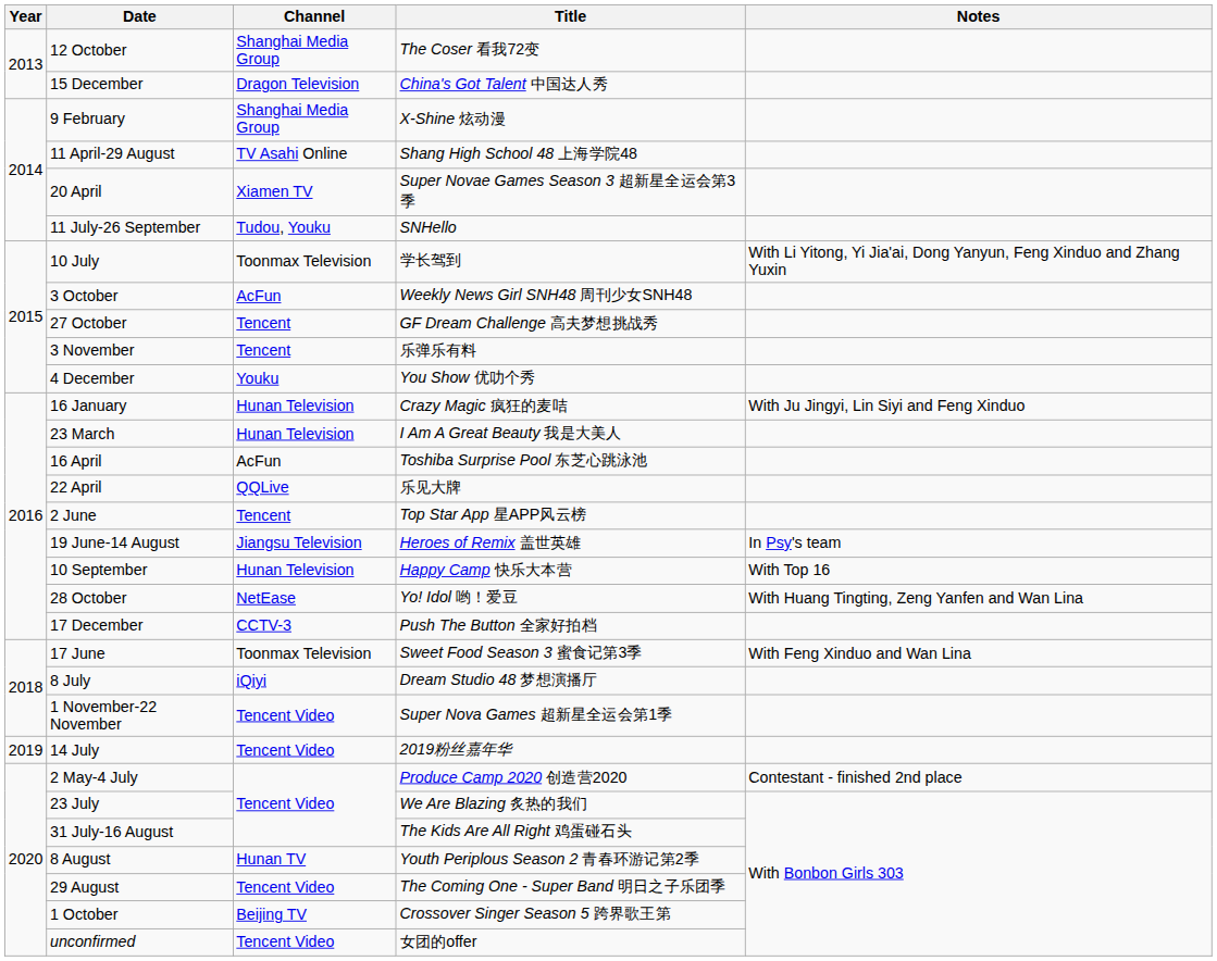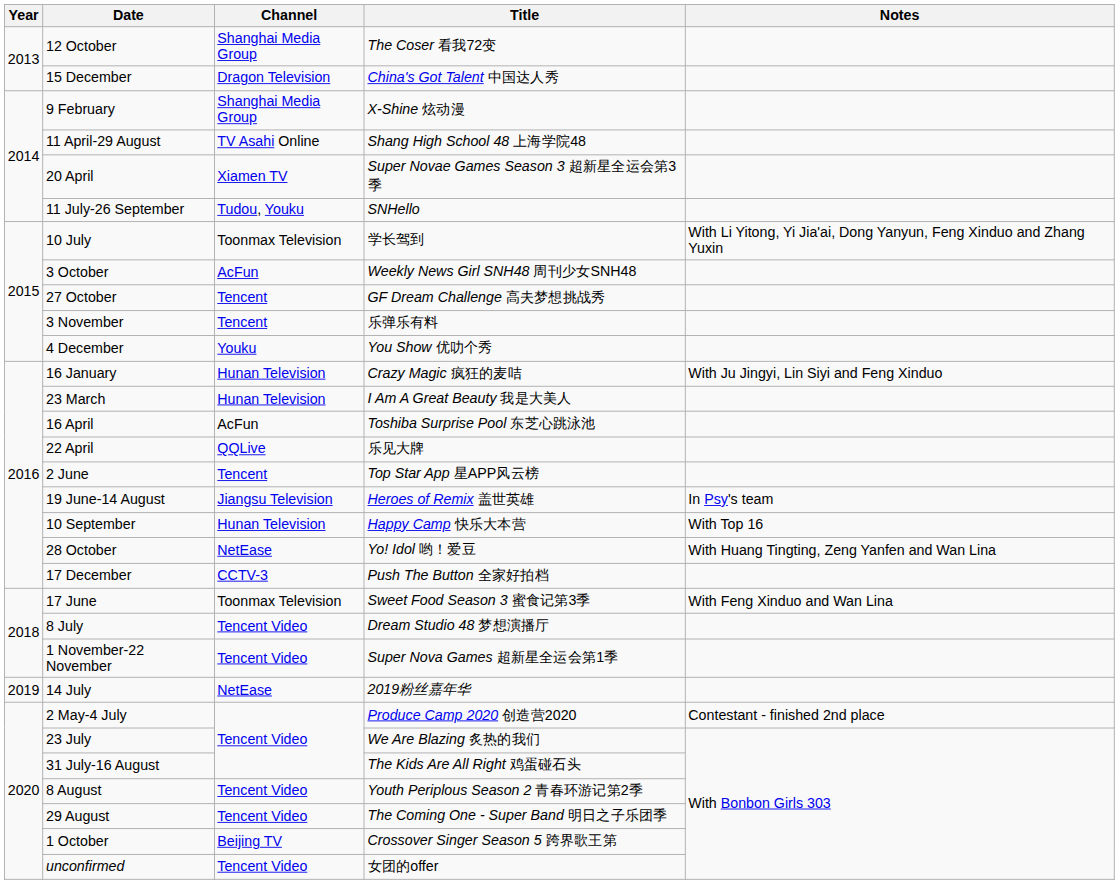 <table class="wikitable">
 <tr>
 <th>Year</th>
 <th>Date</th>
 <th>Channel</th>
 <th>Title</th>
 <th>Notes</th>
 </tr>
 <tr>
 <td rowspan="2">2013</td>
 <td>12 October</td>
 <td><a href='#'>Shanghai Media Group</a></td>
 <td><em>The Coser</em> 看我72变</td>
 <td></td>
 </tr>
 <tr>
 <td>15 December</td>
 <td><a href='#'>Dragon Television</a></td>
 <td><em><a href='#'>China's Got Talent</a></em> 中国达人秀</td>
 <td></td>
 </tr>
 <tr>
 <td rowspan="4">2014</td>
 <td>9 February</td>
 <td><a href='#'>Shanghai Media Group</a></td>
 <td><em>X-Shine</em> 炫动漫</td>
 <td></td>
 </tr>
 <tr>
 <td>11 April-29 August</td>
 <td><a href='#'>TV Asahi</a> Online</td>
 <td><em>Shang High School 48</em> 上海学院48</td>
 <td></td>
 </tr>
 <tr>
 <td>20 April</td>
 <td><a href='#'>Xiamen TV</a></td>
 <td><em>Super Novae Games Season 3</em> 超新星全运会第3季</td>
 <td></td>
 </tr>
 <tr>
 <td>11 July-26 September</td>
 <td><a href='#'>Tudou</a>, <a href='#'>Youku</a></td>
 <td><em>SNHello</em></td>
 <td></td>
 </tr>
 <tr>
 <td rowspan="5">2015</td>
 <td>10 July</td>
 <td>Toonmax Television</td>
 <td>学长驾到</td>
 <td>With Li Yitong, Yi Jia'ai, Dong Yanyun, Feng Xinduo and Zhang Yuxin</td>
 </tr>
 <tr>
 <td>3 October</td>
 <td><a href='#'>AcFun</a></td>
 <td><em>Weekly News Girl SNH48</em> 周刊少女SNH48</td>
 <td></td>
 </tr>
 <tr>
 <td>27 October</td>
 <td><a href='#'>Tencent</a></td>
 <td><em>GF Dream Challenge</em> 高夫梦想挑战秀</td>
 <td></td>
 </tr>
 <tr>
 <td>3 November</td>
 <td><a href='#'>Tencent</a></td>
 <td>乐弹乐有料</td>
 <td></td>
 </tr>
 <tr>
 <td>4 December</td>
 <td><a href='#'>Youku</a></td>
 <td><em>You Show</em> 优叻个秀</td>
 <td></td>
 </tr>
 <tr>
 <td rowspan="9">2016</td>
 <td>16 January</td>
 <td><a href='#'>Hunan Television</a></td>
 <td><em>Crazy Magic</em> 疯狂的麦咭</td>
 <td>With Ju Jingyi, Lin Siyi and Feng Xinduo</td>
 </tr>
 <tr>
 <td>23 March</td>
 <td><a href='#'>Hunan Television</a></td>
 <td><em>I Am A Great Beauty</em> 我是大美人</td>
 <td></td>
 </tr>
 <tr>
 <td>16 April</td>
 <td>AcFun</td>
 <td><em>Toshiba Surprise Pool</em> 东芝心跳泳池</td>
 <td></td>
 </tr>
 <tr>
 <td>22 April</td>
 <td><a href='#'>QQLive</a></td>
 <td>乐见大牌</td>
 <td></td>
 </tr>
 <tr>
 <td>2 June</td>
 <td><a href='#'>Tencent</a></td>
 <td><em>Top Star App</em> 星APP风云榜</td>
 <td></td>
 </tr>
 <tr>
 <td>19 June-14 August</td>
 <td><a href='#'>Jiangsu Television</a></td>
 <td><em><a href='#'>Heroes of Remix</a></em> 盖世英雄</td>
 <td>In <a href='#'>Psy</a>'s team</td>
 </tr>
 <tr>
 <td>10 September</td>
 <td><a href='#'>Hunan Television</a></td>
 <td><em><a href='#'>Happy Camp</a></em> 快乐大本营</td>
 <td>With Top 16</td>
 </tr>
 <tr>
 <td>28 October</td>
 <td><a href='#'>NetEase</a></td>
 <td><em>Yo! Idol</em> 哟！爱豆</td>
 <td>With Huang Tingting, Zeng Yanfen and Wan Lina</td>
 </tr>
 <tr>
 <td>17 December</td>
 <td><a href='#'>CCTV-3</a></td>
 <td><em>Push The Button</em> 全家好拍档</td>
 <td></td>
 </tr>
 <tr>
 <td rowspan="3">2018</td>
 <td>17 June</td>
 <td>Toonmax Television</td>
 <td><em>Sweet Food Season 3</em> 蜜食记第3季</td>
 <td>With Feng Xinduo and Wan Lina</td>
 </tr>
 <tr>
 <td>8 July</td>
-<td><a href='#'>iQiyi</a></td>
+<td><a href='#'>Tencent Video</a></td>
 <td><em>Dream Studio 48</em> 梦想演播厅</td>
 <td></td>
 </tr>
 <tr>
 <td>1 November-22 November</td>
 <td><a href='#'>Tencent Video</a></td>
 <td><em>Super Nova Games</em> 超新星全运会第1季</td>
 <td></td>
 </tr>
 <tr>
 <td>2019</td>
 <td>14 July</td>
-<td><a href='#'>Tencent Video</a></td>
+<td><a href='#'>NetEase</a></td>
 <td><em>2019粉丝嘉年华</em></td>
 <td></td>
 </tr>
 <tr>
 <td rowspan="7">2020</td>
 <td>2 May-4 July</td>
 <td rowspan="3"><a href='#'>Tencent Video</a></td>
 <td><em><a href='#'>Produce Camp 2020</a></em> 创造营2020</td>
 <td>Contestant - finished 2nd place</td>
 </tr>
 <tr>
 <td>23 July</td>
 <td><em>We Are Blazing</em> 炙热的我们</td>
 <td rowspan="6">With <a href='#'>Bonbon Girls 303</a></td>
 </tr>
 <tr>
 <td>31 July-16 August</td>
 <td><em>The Kids Are All Right</em> 鸡蛋碰石头</td>
 </tr>
 <tr>
 <td>8 August</td>
-<td><a href='#'>Hunan TV</a></td>
+<td><a href='#'>Tencent Video</a></td>
 <td><em>Youth Periplous Season 2</em> 青春环游记第2季</td>
 </tr>
 <tr>
 <td>29 August</td>
 <td><a href='#'>Tencent Video</a></td>
 <td><em>The Coming One - Super Band</em> 明日之子乐团季</td>
 </tr>
 <tr>
 <td>1 October</td>
 <td><a href='#'>Beijing TV</a></td>
 <td><em>Crossover Singer Season 5</em> 跨界歌王第</td>
 </tr>
 <tr>
 <td><em>unconfirmed</em></td>
 <td><a href='#'>Tencent Video</a></td>
 <td>女团的offer</td>
 </tr>
 </table>
